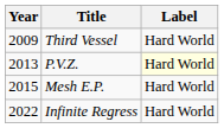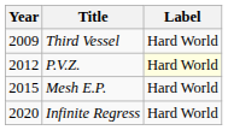 <table class="wikitable">
 <tr>
 <th>Year</th>
 <th>Title</th>
 <th>Label</th>
 </tr>
 <tr>
 <td>2009</td>
 <td><em>Third Vessel</em></td>
 <td>Hard World</td>
 </tr>
 <tr>
-<td>2013</td>
+<td>2012</td>
 <td><em>P.V.Z.</em></td>
 <td style="background: lightyellow;">Hard World</td>
 </tr>
 <tr>
 <td>2015</td>
 <td><em>Mesh E.P.</em></td>
 <td>Hard World</td>
 </tr>
 <tr>
-<td>2022</td>
+<td>2020</td>
 <td><em>Infinite Regress</em></td>
 <td>Hard World</td>
 </tr>
 </table>
